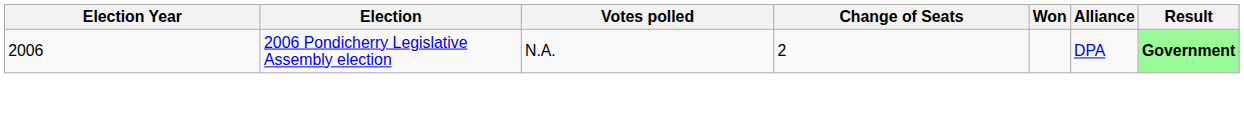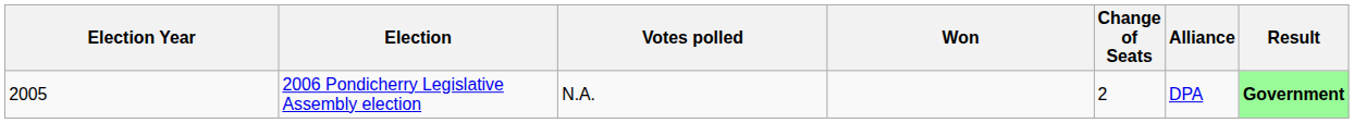 <table class=wikitable>
 <tr>
 <th style="width:25%;" Style="background-color:#FFD700; color:black">Election Year</th>
 <th style="width:25%;" Style="background-color:#FFD700; color:black">Election</th>
 <th style="width:25%;" Style="background-color:#FFD700; color:black">Votes polled</th>
+<th style="width:25%;" Style="background-color:#FFD700; color:black">Won</th>
 <th style="width:25%;" Style="background-color:#FFD700; color:black">Change of Seats</th>
-<th style="width:25%;" Style="background-color:#FFD700; color:black">Won</th>
 <th style="width:25%;" Style="background-color:#FFD700; color:black">Alliance</th>
 <th style="width:25%;" Style="background-color:#FFD700; color:black">Result</th>
 </tr>
 <tr>
-<td>2006</td>
+<td>2005</td>
 <td><a href='#'>2006 Pondicherry Legislative Assembly election</a></td>
 <td>N.A.</td>
+<td></td>
 <td>2</td>
-<td></td>
 <td><a href='#'>DPA</a></td>
 <td ! style="background:#98FB98;"><strong>Government</strong></td>
 </tr>
 </table>
